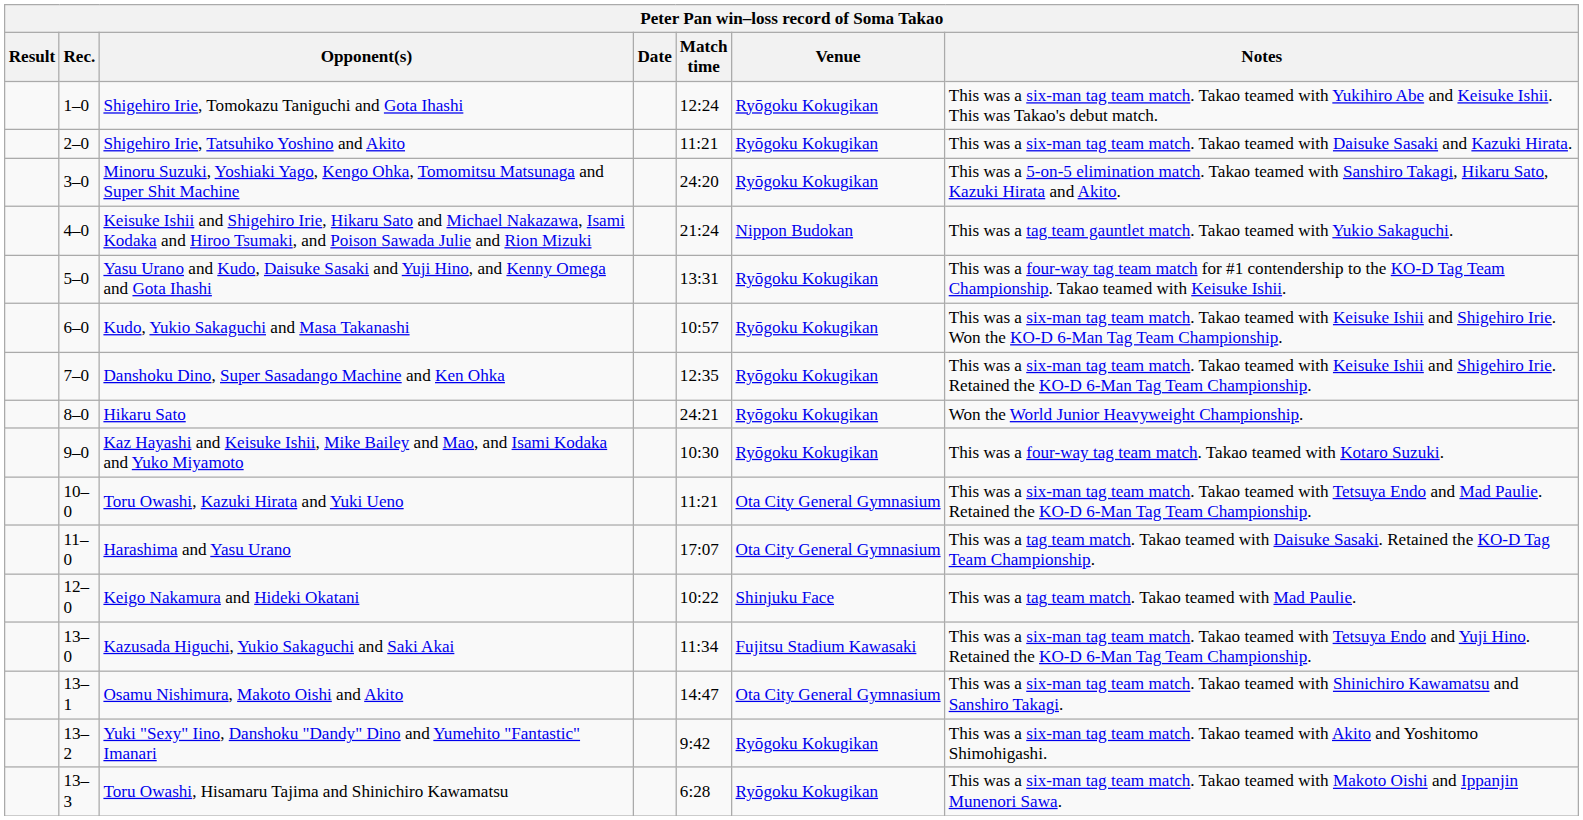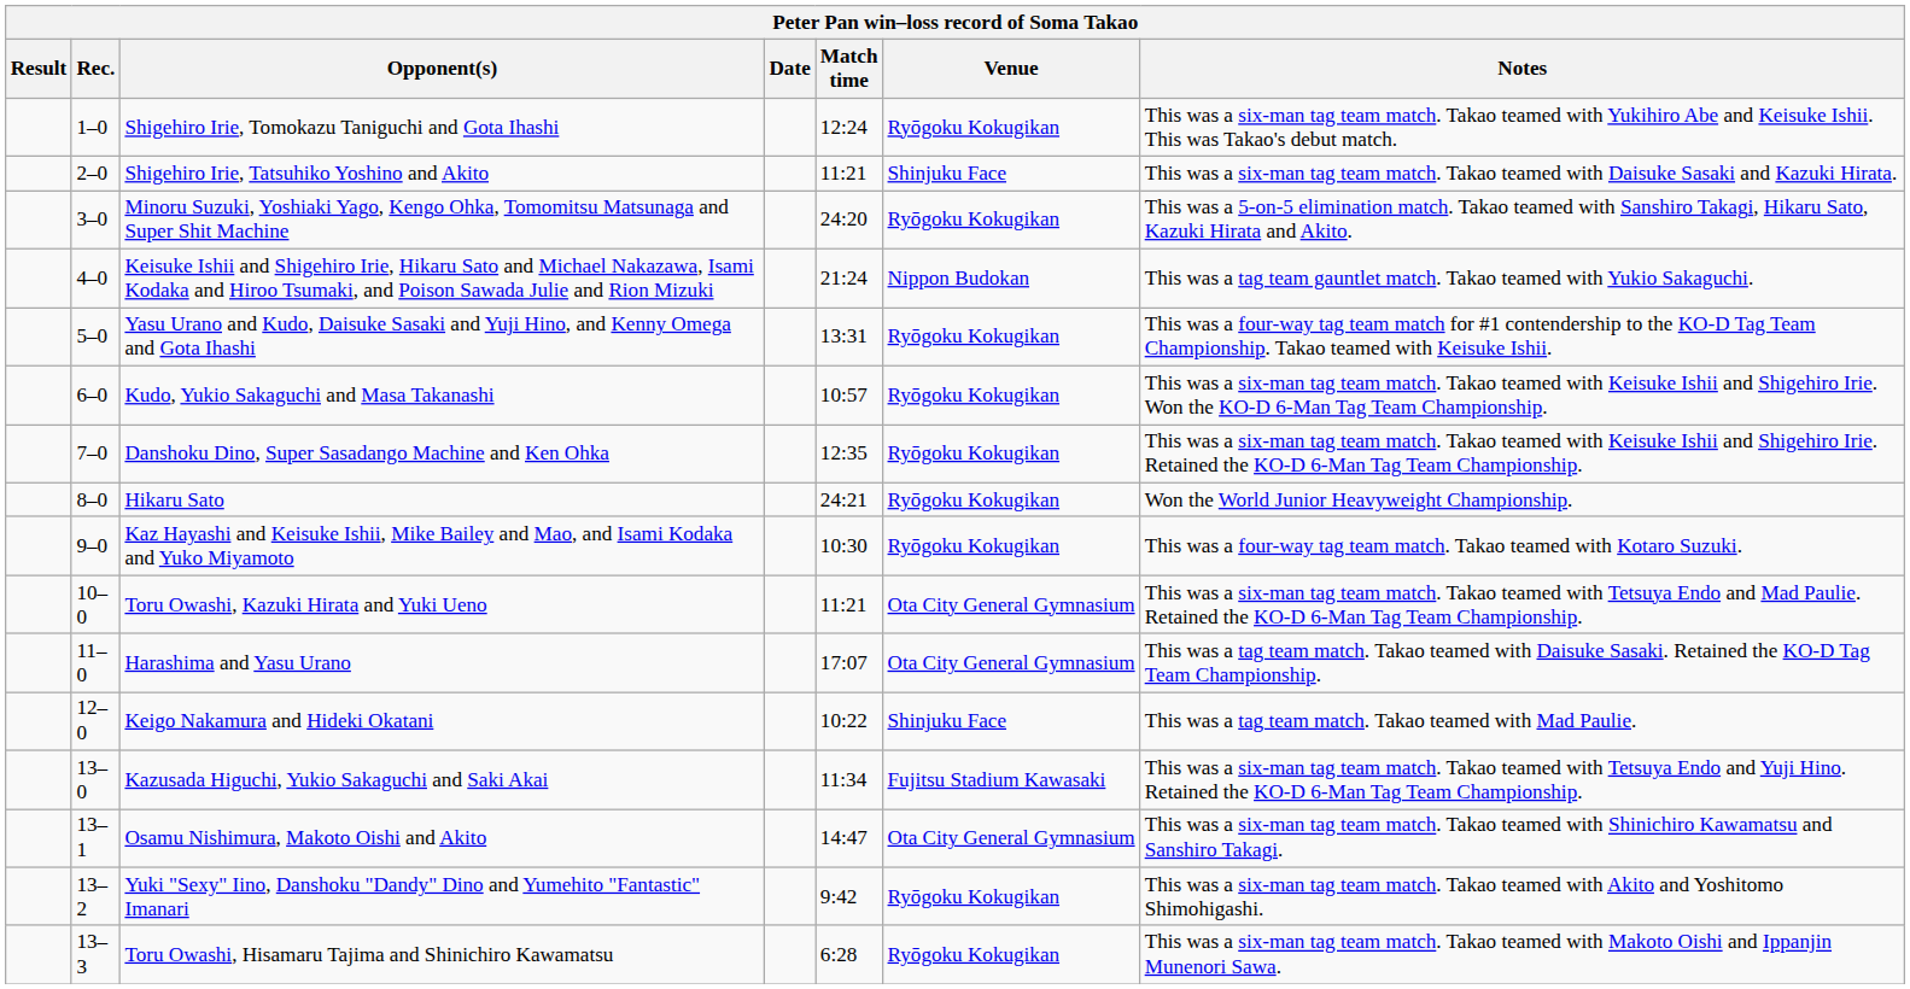 <table class="sortable wikitable" style="font-size:85%">
 <tr>
 <th colspan="7" align="center">Peter Pan win–loss record of Soma Takao</th>
 </tr>
 <tr>
 <th>Result</th>
 <th>Rec.</th>
 <th width=420>Opponent(s)</th>
 <th>Date</th>
 <th>Match time</th>
 <th>Venue</th>
 <th width=500>Notes</th>
 </tr>
 <tr>
 <td></td>
 <td>1–0</td>
 <td><a href='#'>Shigehiro Irie</a>, Tomokazu Taniguchi and <a href='#'>Gota Ihashi</a></td>
 <td><br></td>
 <td>12:24<br></td>
 <td><a href='#'>Ryōgoku Kokugikan</a><br></td>
 <td>This was a <a href='#'>six-man tag team match</a>. Takao teamed with <a href='#'>Yukihiro Abe</a> and <a href='#'>Keisuke Ishii</a>. This was Takao's debut match.</td>
 </tr>
 <tr>
 <td></td>
 <td>2–0</td>
 <td><a href='#'>Shigehiro Irie</a>, <a href='#'>Tatsuhiko Yoshino</a> and <a href='#'>Akito</a></td>
 <td><br></td>
 <td>11:21<br></td>
-<td><a href='#'>Ryōgoku Kokugikan</a><br></td>
+<td><a href='#'>Shinjuku Face</a><br></td>
 <td>This was a <a href='#'>six-man tag team match</a>. Takao teamed with <a href='#'>Daisuke Sasaki</a> and <a href='#'>Kazuki Hirata</a>.</td>
 </tr>
 <tr>
 <td></td>
 <td>3–0</td>
 <td><a href='#'>Minoru Suzuki</a>, <a href='#'>Yoshiaki Yago</a>, <a href='#'>Kengo Ohka</a>, <a href='#'>Tomomitsu Matsunaga</a> and <a href='#'>Super Shit Machine</a></td>
 <td><br></td>
 <td style="white-space:nowrap;">24:20<br></td>
 <td><a href='#'>Ryōgoku Kokugikan</a><br></td>
 <td>This was a <a href='#'>5-on-5 elimination match</a>. Takao teamed with <a href='#'>Sanshiro Takagi</a>, <a href='#'>Hikaru Sato</a>, <a href='#'>Kazuki Hirata</a> and <a href='#'>Akito</a>.</td>
 </tr>
 <tr>
 <td></td>
 <td>4–0</td>
 <td><a href='#'>Keisuke Ishii</a> and <a href='#'>Shigehiro Irie</a>, <a href='#'>Hikaru Sato</a> and <a href='#'>Michael Nakazawa</a>, <a href='#'>Isami Kodaka</a> and <a href='#'>Hiroo Tsumaki</a>, and <a href='#'>Poison Sawada Julie</a> and <a href='#'>Rion Mizuki</a></td>
 <td><br></td>
 <td>21:24<br></td>
 <td><a href='#'>Nippon Budokan</a><br></td>
 <td>This was a <a href='#'>tag team gauntlet match</a>. Takao teamed with <a href='#'>Yukio Sakaguchi</a>.</td>
 </tr>
 <tr>
 <td></td>
 <td>5–0</td>
 <td><a href='#'>Yasu Urano</a> and <a href='#'>Kudo</a>, <a href='#'>Daisuke Sasaki</a> and <a href='#'>Yuji Hino</a>, and <a href='#'>Kenny Omega</a> and <a href='#'>Gota Ihashi</a></td>
 <td><br></td>
 <td>13:31<br></td>
 <td><a href='#'>Ryōgoku Kokugikan</a><br></td>
 <td>This was a <a href='#'>four-way tag team match</a> for #1 contendership to the <a href='#'>KO-D Tag Team Championship</a>. Takao teamed with <a href='#'>Keisuke Ishii</a>.</td>
 </tr>
 <tr>
 <td></td>
 <td>6–0</td>
 <td><a href='#'>Kudo</a>, <a href='#'>Yukio Sakaguchi</a> and <a href='#'>Masa Takanashi</a></td>
 <td><br></td>
 <td>10:57<br></td>
 <td><a href='#'>Ryōgoku Kokugikan</a><br></td>
 <td>This was a <a href='#'>six-man tag team match</a>. Takao teamed with <a href='#'>Keisuke Ishii</a> and <a href='#'>Shigehiro Irie</a>. Won the <a href='#'>KO-D 6-Man Tag Team Championship</a>.</td>
 </tr>
 <tr>
 <td></td>
 <td>7–0</td>
 <td><a href='#'>Danshoku Dino</a>, <a href='#'>Super Sasadango Machine</a> and <a href='#'>Ken Ohka</a></td>
 <td><br></td>
 <td>12:35<br></td>
 <td><a href='#'>Ryōgoku Kokugikan</a><br></td>
 <td>This was a <a href='#'>six-man tag team match</a>. Takao teamed with <a href='#'>Keisuke Ishii</a> and <a href='#'>Shigehiro Irie</a>. Retained the <a href='#'>KO-D 6-Man Tag Team Championship</a>.</td>
 </tr>
 <tr>
 <td></td>
 <td>8–0</td>
 <td><a href='#'>Hikaru Sato</a></td>
 <td><br></td>
 <td>24:21<br></td>
 <td><a href='#'>Ryōgoku Kokugikan</a><br></td>
 <td>Won the <a href='#'>World Junior Heavyweight Championship</a>.</td>
 </tr>
 <tr>
 <td></td>
 <td>9–0</td>
 <td><a href='#'>Kaz Hayashi</a> and <a href='#'>Keisuke Ishii</a>, <a href='#'>Mike Bailey</a> and <a href='#'>Mao</a>, and <a href='#'>Isami Kodaka</a> and <a href='#'>Yuko Miyamoto</a></td>
 <td><br></td>
 <td>10:30<br></td>
 <td><a href='#'>Ryōgoku Kokugikan</a><br></td>
 <td>This was a <a href='#'>four-way tag team match</a>. Takao teamed with <a href='#'>Kotaro Suzuki</a>.</td>
 </tr>
 <tr>
 <td></td>
 <td>10–0</td>
 <td><a href='#'>Toru Owashi</a>, <a href='#'>Kazuki Hirata</a> and <a href='#'>Yuki Ueno</a></td>
 <td><br></td>
 <td>11:21<br></td>
 <td><a href='#'>Ota City General Gymnasium</a><br></td>
 <td>This was a <a href='#'>six-man tag team match</a>. Takao teamed with <a href='#'>Tetsuya Endo</a> and <a href='#'>Mad Paulie</a>. Retained the <a href='#'>KO-D 6-Man Tag Team Championship</a>.</td>
 </tr>
 <tr>
 <td></td>
 <td>11–0</td>
 <td><a href='#'>Harashima</a> and <a href='#'>Yasu Urano</a></td>
 <td><br></td>
 <td>17:07<br></td>
 <td style="white-space:nowrap;"><a href='#'>Ota City General Gymnasium</a><br></td>
 <td>This was a <a href='#'>tag team match</a>. Takao teamed with <a href='#'>Daisuke Sasaki</a>. Retained the <a href='#'>KO-D Tag Team Championship</a>.</td>
 </tr>
 <tr>
 <td></td>
 <td>12–0</td>
 <td><a href='#'>Keigo Nakamura</a> and <a href='#'>Hideki Okatani</a></td>
 <td style="white-space:nowrap;"><br></td>
 <td>10:22<br></td>
 <td><a href='#'>Shinjuku Face</a><br></td>
 <td>This was a <a href='#'>tag team match</a>. Takao teamed with <a href='#'>Mad Paulie</a>.</td>
 </tr>
 <tr>
 <td></td>
 <td>13–0</td>
 <td><a href='#'>Kazusada Higuchi</a>, <a href='#'>Yukio Sakaguchi</a> and <a href='#'>Saki Akai</a></td>
 <td><br></td>
 <td>11:34<br></td>
 <td><a href='#'>Fujitsu Stadium Kawasaki</a><br></td>
 <td>This was a <a href='#'>six-man tag team match</a>. Takao teamed with <a href='#'>Tetsuya Endo</a> and <a href='#'>Yuji Hino</a>. Retained the <a href='#'>KO-D 6-Man Tag Team Championship</a>.</td>
 </tr>
 <tr>
 <td></td>
 <td>13–1</td>
 <td><a href='#'>Osamu Nishimura</a>, <a href='#'>Makoto Oishi</a> and <a href='#'>Akito</a></td>
 <td><br></td>
 <td>14:47<br></td>
 <td><a href='#'>Ota City General Gymnasium</a><br></td>
 <td>This was a <a href='#'>six-man tag team match</a>. Takao teamed with <a href='#'>Shinichiro Kawamatsu</a> and <a href='#'>Sanshiro Takagi</a>.</td>
 </tr>
 <tr>
 <td></td>
 <td>13–2</td>
 <td><a href='#'>Yuki "Sexy" Iino</a>, <a href='#'>Danshoku "Dandy" Dino</a> and <a href='#'>Yumehito "Fantastic" Imanari</a></td>
 <td><br></td>
 <td>9:42<br></td>
 <td><a href='#'>Ryōgoku Kokugikan</a><br></td>
 <td>This was a <a href='#'>six-man tag team match</a>. Takao teamed with <a href='#'>Akito</a> and Yoshitomo Shimohigashi.</td>
 </tr>
 <tr>
 <td></td>
 <td>13–3</td>
 <td><a href='#'>Toru Owashi</a>, Hisamaru Tajima and Shinichiro Kawamatsu</td>
 <td><br></td>
 <td>6:28<br></td>
 <td><a href='#'>Ryōgoku Kokugikan</a><br></td>
 <td>This was a <a href='#'>six-man tag team match</a>. Takao teamed with <a href='#'>Makoto Oishi</a> and <a href='#'>Ippanjin Munenori Sawa</a>.</td>
 </tr>
 </table>
